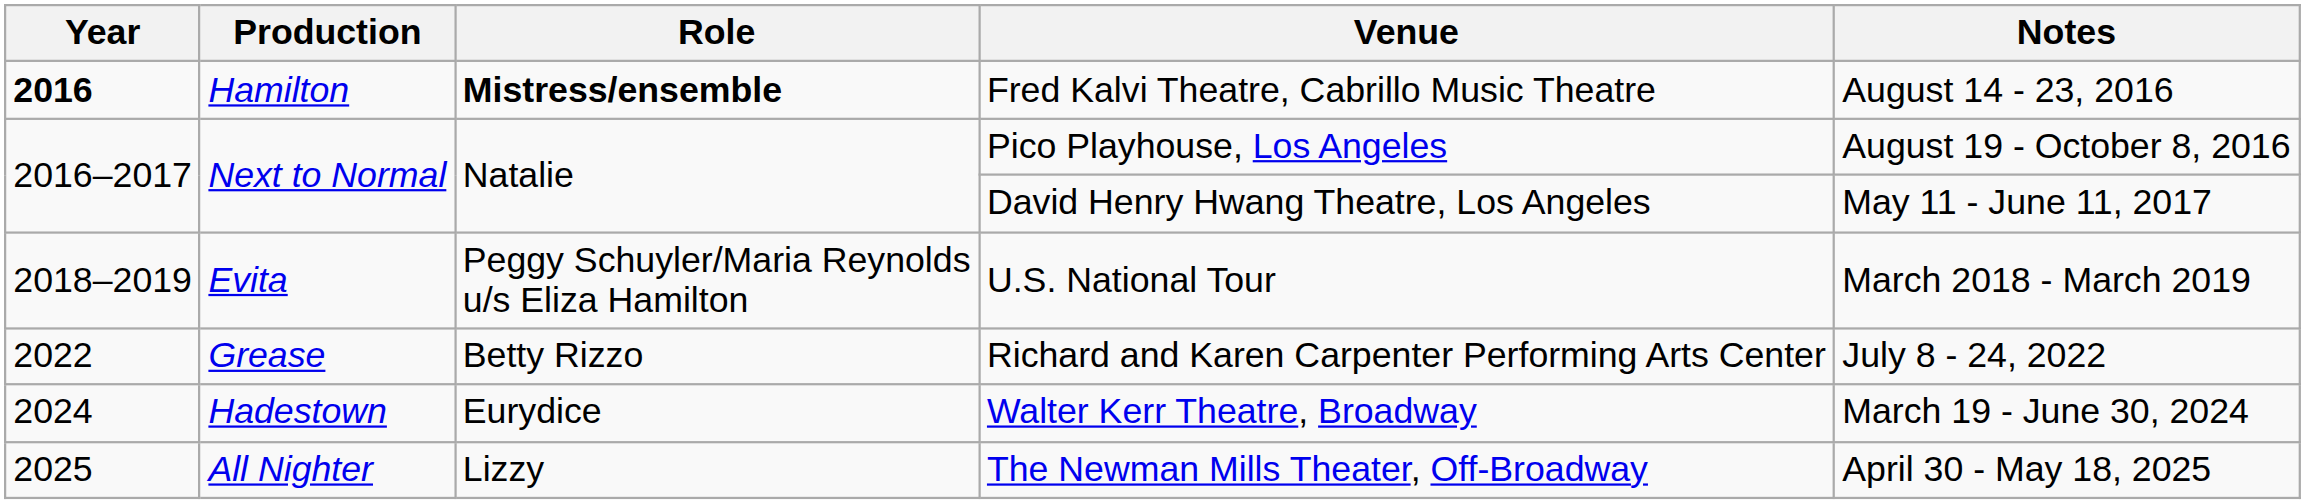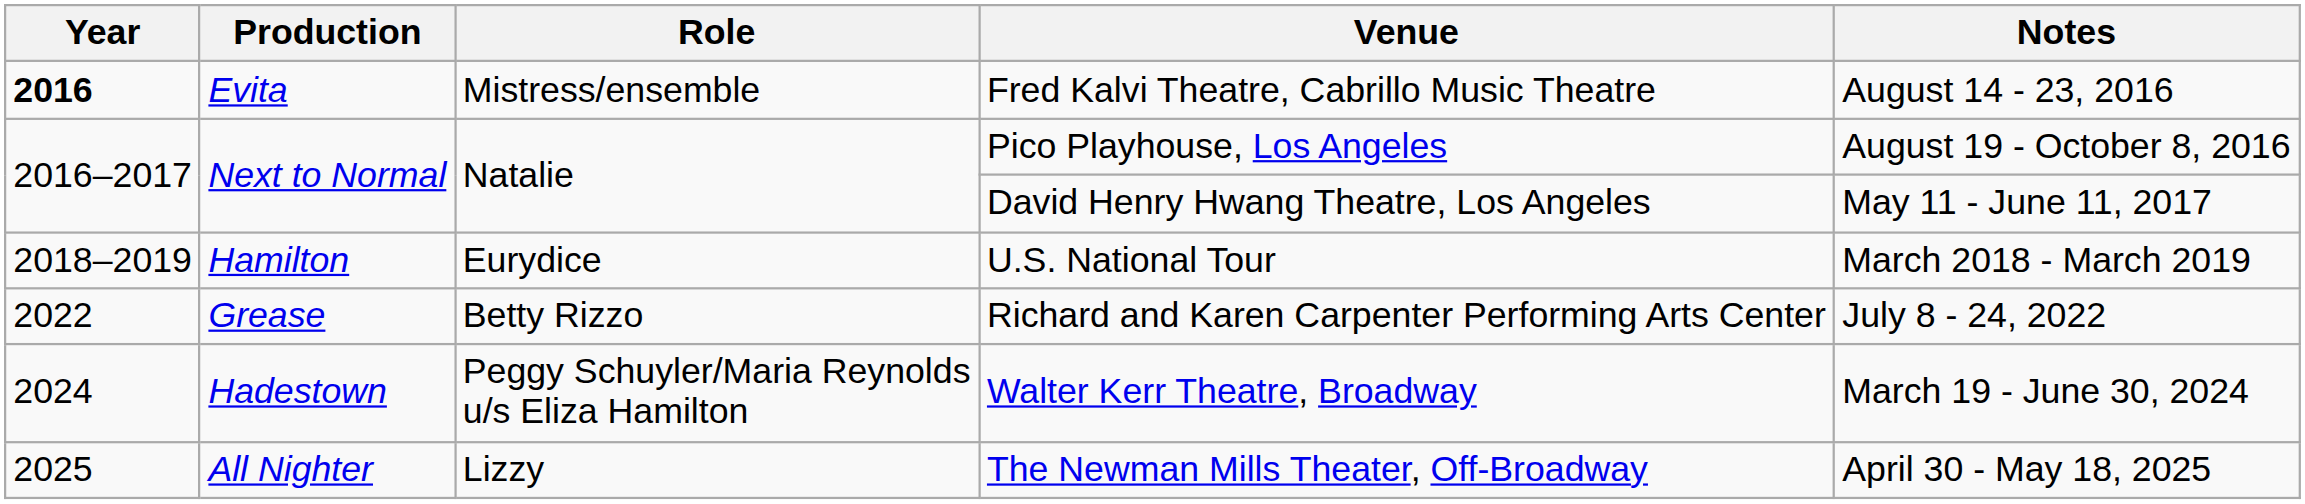 <table class="wikitable sortable">
 <tr>
 <th>Year</th>
 <th>Production</th>
 <th>Role</th>
 <th>Venue</th>
 <th class="unsortable">Notes</th>
 </tr>
 <tr>
 <td><strong>2016</strong></td>
-<td><em><a href='#'>Hamilton</a></em></td>
-<td><strong>Mistress/ensemble</strong></td>
+<td><em><a href='#'>Evita</a></em></td>
+<td>Mistress/ensemble</td>
 <td>Fred Kalvi Theatre, Cabrillo Music Theatre</td>
 <td>August 14 - 23, 2016</td>
 </tr>
 <tr>
 <td rowspan=2>2016–2017</td>
 <td rowspan=2><em><a href='#'>Next to Normal</a></em></td>
 <td rowspan=2>Natalie</td>
 <td>Pico Playhouse, <a href='#'>Los Angeles</a></td>
 <td>August 19 - October 8, 2016</td>
 </tr>
 <tr>
 <td>David Henry Hwang Theatre, Los Angeles</td>
 <td>May 11 - June 11, 2017</td>
 </tr>
 <tr>
 <td>2018–2019</td>
-<td><em><a href='#'>Evita</a></em></td>
-<td>Peggy Schuyler/Maria Reynolds<br>u/s Eliza Hamilton </td>
+<td><em><a href='#'>Hamilton</a></em></td>
+<td>Eurydice </td>
 <td>U.S. National Tour</td>
 <td>March 2018 - March 2019</td>
 </tr>
 <tr>
 <td>2022</td>
 <td><em><a href='#'>Grease</a></em></td>
 <td>Betty Rizzo</td>
 <td>Richard and Karen Carpenter Performing Arts Center</td>
 <td>July 8 - 24, 2022</td>
 </tr>
 <tr>
 <td>2024</td>
 <td><em><a href='#'>Hadestown</a></em></td>
-<td>Eurydice </td>
+<td>Peggy Schuyler/Maria Reynolds<br>u/s Eliza Hamilton </td>
 <td><a href='#'>Walter Kerr Theatre</a>, <a href='#'>Broadway</a></td>
 <td>March 19 - June 30, 2024</td>
 </tr>
 <tr>
 <td>2025</td>
 <td><em><a href='#'>All Nighter</a></em></td>
 <td>Lizzy </td>
 <td><a href='#'>The Newman Mills Theater</a>, <a href='#'>Off-Broadway</a></td>
 <td>April 30 - May 18, 2025</td>
 </tr>
 </table>
